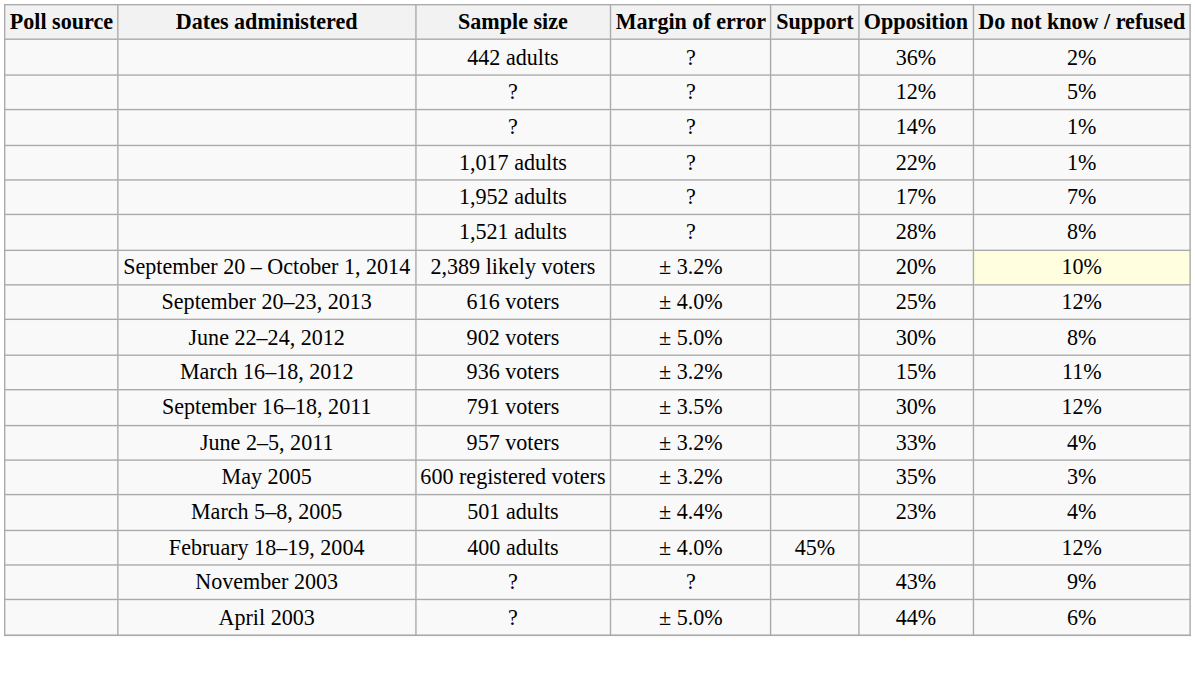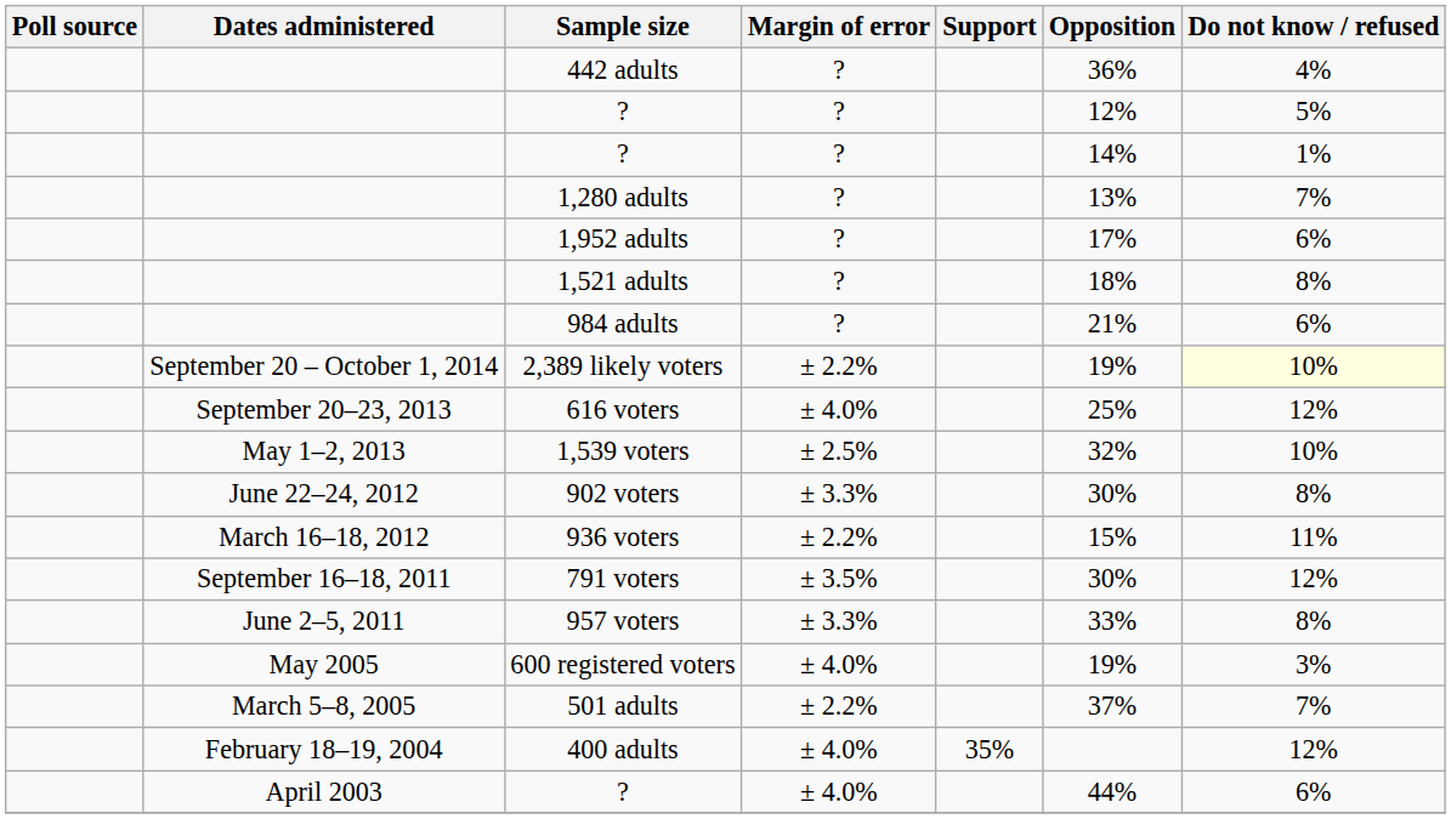 <table class="wikitable" style="text-align: center">
 <tr>
 <th>Poll source</th>
 <th>Dates administered</th>
 <th>Sample size</th>
 <th>Margin of error</th>
 <th>Support</th>
 <th>Opposition</th>
 <th>Do not know / refused</th>
 </tr>
 <tr>
 <td></td>
 <td></td>
 <td>442 adults</td>
 <td>?</td>
 <td></td>
 <td>36%</td>
-<td>2%</td>
+<td>4%</td>
 </tr>
 <tr>
 <td></td>
 <td></td>
 <td>?</td>
 <td>?</td>
 <td></td>
 <td>12%</td>
 <td>5%</td>
 </tr>
 <tr>
 <td></td>
 <td></td>
 <td>?</td>
 <td>?</td>
 <td></td>
 <td>14%</td>
 <td>1%</td>
 </tr>
 <tr>
 <td></td>
 <td></td>
-<td>1,017 adults</td>
+<td>1,280 adults</td>
 <td>?</td>
 <td></td>
-<td>22%</td>
-<td>1%</td>
+<td>13%</td>
+<td>7%</td>
 </tr>
 <tr>
 <td></td>
 <td></td>
 <td>1,952 adults</td>
 <td>?</td>
 <td></td>
 <td>17%</td>
-<td>7%</td>
+<td>6%</td>
 </tr>
 <tr>
 <td></td>
 <td></td>
 <td>1,521 adults</td>
 <td>?</td>
 <td></td>
-<td>28%</td>
+<td>18%</td>
 <td>8%</td>
+</tr>
+<tr>
+<td></td>
+<td></td>
+<td>984 adults</td>
+<td>?</td>
+<td></td>
+<td>21%</td>
+<td>6%</td>
 </tr>
 <tr>
 <td></td>
 <td>September 20 – October 1, 2014</td>
 <td>2,389 likely voters</td>
-<td>± 3.2%</td>
+<td>± 2.2%</td>
 <td></td>
-<td>20%</td>
+<td>19%</td>
 <td style="background: lightyellow;">10%</td>
 </tr>
 <tr>
 <td></td>
 <td>September 20–23, 2013</td>
 <td>616 voters</td>
 <td>± 4.0%</td>
 <td></td>
 <td>25%</td>
 <td>12%</td>
 </tr>
 <tr>
 <td></td>
+<td>May 1–2, 2013</td>
+<td>1,539 voters</td>
+<td>± 2.5%</td>
+<td></td>
+<td>32%</td>
+<td>10%</td>
+</tr>
+<tr>
+<td></td>
 <td>June 22–24, 2012</td>
 <td>902 voters</td>
-<td>± 5.0%</td>
+<td>± 3.3%</td>
 <td></td>
 <td>30%</td>
 <td>8%</td>
 </tr>
 <tr>
 <td></td>
 <td>March 16–18, 2012</td>
 <td>936 voters</td>
-<td>± 3.2%</td>
+<td>± 2.2%</td>
 <td></td>
 <td>15%</td>
 <td>11%</td>
 </tr>
 <tr>
 <td></td>
 <td>September 16–18, 2011</td>
 <td>791 voters</td>
 <td>± 3.5%</td>
 <td></td>
 <td>30%</td>
 <td>12%</td>
 </tr>
 <tr>
 <td></td>
 <td>June 2–5, 2011</td>
 <td>957 voters</td>
-<td>± 3.2%</td>
+<td>± 3.3%</td>
 <td></td>
 <td>33%</td>
-<td>4%</td>
+<td>8%</td>
 </tr>
 <tr>
 <td></td>
 <td>May 2005</td>
 <td>600 registered voters</td>
-<td>± 3.2%</td>
+<td>± 4.0%</td>
 <td></td>
-<td>35%</td>
+<td>19%</td>
 <td>3%</td>
 </tr>
 <tr>
 <td></td>
 <td>March 5–8, 2005</td>
 <td>501 adults</td>
-<td>± 4.4%</td>
+<td>± 2.2%</td>
 <td></td>
-<td>23%</td>
-<td>4%</td>
+<td>37%</td>
+<td>7%</td>
 </tr>
 <tr>
 <td></td>
 <td>February 18–19, 2004</td>
 <td>400 adults</td>
 <td>± 4.0%</td>
-<td>45%</td>
+<td>35%</td>
 <td></td>
 <td>12%</td>
 </tr>
 <tr>
 <td></td>
-<td>November 2003</td>
-<td>?</td>
-<td>?</td>
-<td></td>
-<td>43%</td>
-<td>9%</td>
-</tr>
-<tr>
-<td></td>
 <td>April 2003</td>
 <td>?</td>
-<td>± 5.0%</td>
+<td>± 4.0%</td>
 <td></td>
 <td>44%</td>
 <td>6%</td>
 </tr>
 <tr>
 </tr>
 </table>
